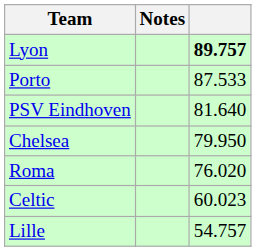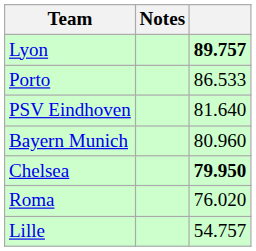 <table class="wikitable" style="float:left; margin-right:1em">
 <tr>
 <th>Team</th>
 <th>Notes</th>
 <th></th>
 </tr>
 <tr bgcolor="#ccffcc">
 <td> <a href='#'>Lyon</a></td>
 <td></td>
 <td align=right><strong>89.757</strong></td>
 </tr>
 <tr bgcolor="#ccffcc">
 <td> <a href='#'>Porto</a></td>
 <td></td>
-<td align=right>87.533</td>
+<td align=right>86.533</td>
 </tr>
 <tr bgcolor="#ccffcc">
 <td> <a href='#'>PSV Eindhoven</a></td>
 <td></td>
 <td align=right>81.640</td>
 </tr>
 <tr bgcolor="#ccffcc">
+<td> <a href='#'>Bayern Munich</a></td>
+<td></td>
+<td align=right>80.960</td>
+</tr>
+<tr bgcolor="#ccffcc">
 <td> <a href='#'>Chelsea</a></td>
 <td></td>
-<td align=right>79.950</td>
+<td align=right><strong>79.950</strong></td>
 </tr>
 <tr bgcolor="#ccffcc">
 <td> <a href='#'>Roma</a></td>
 <td></td>
 <td align=right>76.020</td>
 </tr>
 <tr bgcolor="#ccffcc">
-<td> <a href='#'>Celtic</a></td>
-<td></td>
-<td align=right>60.023</td>
-</tr>
-<tr bgcolor="#ccffcc">
 <td> <a href='#'>Lille</a></td>
 <td></td>
 <td align=right>54.757</td>
 </tr>
 </table>
